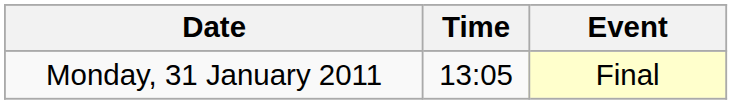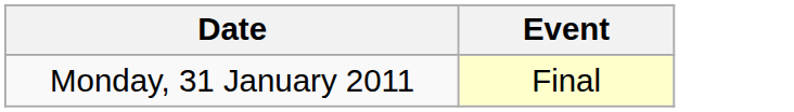 <table class = "wikitable" style="text-align:center;">
 <tr>
 <th width=220>Date</th>
-<th width=50>Time</th>
 <th width=100>Event</th>
 </tr>
 <tr>
 <td>Monday, 31 January 2011</td>
-<td>13:05</td>
 <td bgcolor=ffffcc>Final</td>
 </tr>
 </table>
